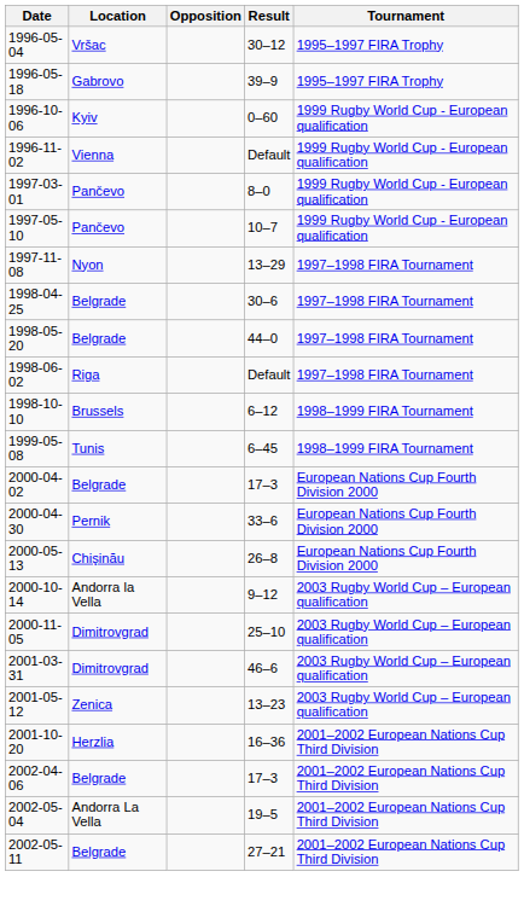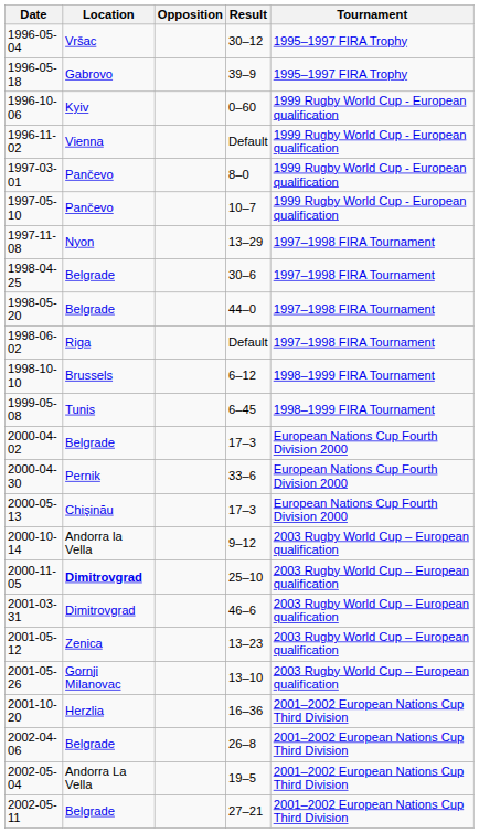 <table class="wikitable sortable" style="border:1px solid #CCCCCC">
 <tr align="left">
 <th>Date</th>
 <th>Location</th>
 <th>Opposition</th>
 <th>Result</th>
 <th>Tournament</th>
 </tr>
 <tr>
 <td>1996-05-04</td>
 <td><a href='#'>Vršac</a></td>
 <td></td>
 <td>30–12</td>
 <td><a href='#'>1995–1997 FIRA Trophy</a></td>
 </tr>
 <tr>
 <td>1996-05-18</td>
 <td><a href='#'>Gabrovo</a></td>
 <td></td>
 <td>39–9</td>
 <td><a href='#'>1995–1997 FIRA Trophy</a></td>
 </tr>
 <tr>
 <td>1996-10-06</td>
 <td><a href='#'>Kyiv</a></td>
 <td></td>
 <td>0–60</td>
 <td><a href='#'>1999 Rugby World Cup - European qualification</a></td>
 </tr>
 <tr>
 <td>1996-11-02</td>
 <td><a href='#'>Vienna</a></td>
 <td></td>
 <td>Default</td>
 <td><a href='#'>1999 Rugby World Cup - European qualification</a></td>
 </tr>
 <tr>
 <td>1997-03-01</td>
 <td><a href='#'>Pančevo</a></td>
 <td></td>
 <td>8–0</td>
 <td><a href='#'>1999 Rugby World Cup - European qualification</a></td>
 </tr>
 <tr>
 <td>1997-05-10</td>
 <td><a href='#'>Pančevo</a></td>
 <td></td>
 <td>10–7</td>
 <td><a href='#'>1999 Rugby World Cup - European qualification</a></td>
 </tr>
 <tr>
 <td>1997-11-08</td>
 <td><a href='#'>Nyon</a></td>
 <td></td>
 <td>13–29</td>
 <td><a href='#'>1997–1998 FIRA Tournament</a></td>
 </tr>
 <tr>
 <td>1998-04-25</td>
 <td><a href='#'>Belgrade</a></td>
 <td></td>
 <td>30–6</td>
 <td><a href='#'>1997–1998 FIRA Tournament</a></td>
 </tr>
 <tr>
 <td>1998-05-20</td>
 <td><a href='#'>Belgrade</a></td>
 <td></td>
 <td>44–0</td>
 <td><a href='#'>1997–1998 FIRA Tournament</a></td>
 </tr>
 <tr>
 <td>1998-06-02</td>
 <td><a href='#'>Riga</a></td>
 <td></td>
 <td>Default</td>
 <td><a href='#'>1997–1998 FIRA Tournament</a></td>
 </tr>
 <tr>
 <td>1998-10-10</td>
 <td><a href='#'>Brussels</a></td>
 <td></td>
 <td>6–12</td>
 <td><a href='#'>1998–1999 FIRA Tournament</a></td>
 </tr>
 <tr>
 <td>1999-05-08</td>
 <td><a href='#'>Tunis</a></td>
 <td></td>
 <td>6–45</td>
 <td><a href='#'>1998–1999 FIRA Tournament</a></td>
 </tr>
 <tr>
 <td>2000-04-02</td>
 <td><a href='#'>Belgrade</a></td>
 <td></td>
 <td>17–3</td>
 <td><a href='#'>European Nations Cup Fourth Division 2000</a></td>
 </tr>
 <tr>
 <td>2000-04-30</td>
 <td><a href='#'>Pernik</a></td>
 <td></td>
 <td>33–6</td>
 <td><a href='#'>European Nations Cup Fourth Division 2000</a></td>
 </tr>
 <tr>
 <td>2000-05-13</td>
 <td><a href='#'>Chişinău</a></td>
 <td></td>
-<td>26–8</td>
+<td>17–3</td>
 <td><a href='#'>European Nations Cup Fourth Division 2000</a></td>
 </tr>
 <tr>
 <td>2000-10-14</td>
 <td>Andorra la Vella</td>
 <td></td>
 <td>9–12</td>
 <td><a href='#'>2003 Rugby World Cup – European qualification</a></td>
 </tr>
 <tr>
 <td>2000-11-05</td>
-<td><a href='#'>Dimitrovgrad</a></td>
+<td><strong><a href='#'>Dimitrovgrad</a></strong></td>
 <td></td>
 <td>25–10</td>
 <td><a href='#'>2003 Rugby World Cup – European qualification</a></td>
 </tr>
 <tr>
 <td>2001-03-31</td>
 <td><a href='#'>Dimitrovgrad</a></td>
 <td></td>
 <td>46–6</td>
 <td><a href='#'>2003 Rugby World Cup – European qualification</a></td>
 </tr>
 <tr>
 <td>2001-05-12</td>
 <td><a href='#'>Zenica</a></td>
 <td></td>
 <td>13–23</td>
 <td><a href='#'>2003 Rugby World Cup – European qualification</a></td>
 </tr>
 <tr>
+<td>2001-05-26</td>
+<td><a href='#'>Gornji Milanovac</a></td>
+<td></td>
+<td>13–10</td>
+<td><a href='#'>2003 Rugby World Cup – European qualification</a></td>
+</tr>
+<tr>
 <td>2001-10-20</td>
 <td><a href='#'>Herzlia</a></td>
 <td></td>
 <td>16–36</td>
 <td><a href='#'>2001–2002 European Nations Cup Third Division</a></td>
 </tr>
 <tr>
 <td>2002-04-06</td>
 <td><a href='#'>Belgrade</a></td>
 <td></td>
-<td>17–3</td>
+<td>26–8</td>
 <td><a href='#'>2001–2002 European Nations Cup Third Division</a></td>
 </tr>
 <tr>
 <td>2002-05-04</td>
 <td>Andorra La Vella</td>
 <td></td>
 <td>19–5</td>
 <td><a href='#'>2001–2002 European Nations Cup Third Division</a></td>
 </tr>
 <tr>
 <td>2002-05-11</td>
 <td><a href='#'>Belgrade</a></td>
 <td></td>
 <td>27–21</td>
 <td><a href='#'>2001–2002 European Nations Cup Third Division</a></td>
 </tr>
 </table>
